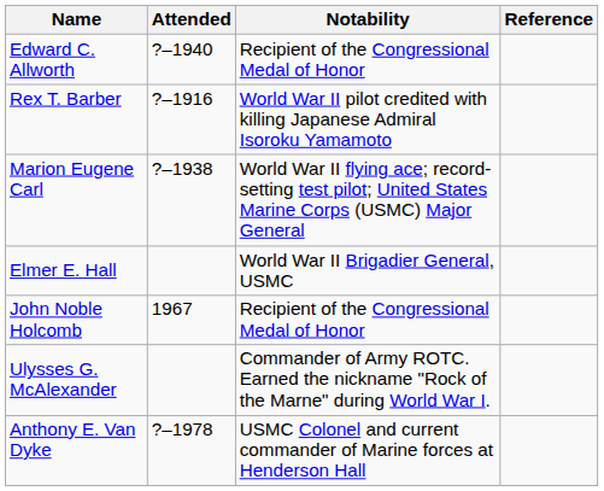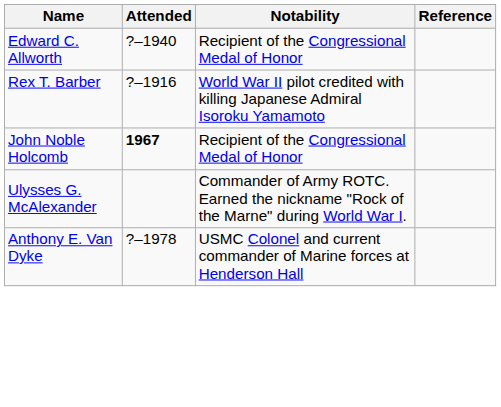 <table class="wikitable sortable" style="width:83%">
 <tr>
 <th width="25%">Name</th>
 <th width="10%">Attended</th>
 <th width="50%">Notability</th>
 <th width="*">Reference</th>
 </tr>
 <tr valign="top">
 <td><a href='#'>Edward C. Allworth</a></td>
 <td>?–1940</td>
 <td>Recipient of the <a href='#'>Congressional Medal of Honor</a></td>
 <td></td>
 </tr>
 <tr valign="top">
 <td><a href='#'>Rex T. Barber</a></td>
 <td>?–1916</td>
 <td><a href='#'>World War II</a> pilot credited with killing Japanese Admiral <a href='#'>Isoroku Yamamoto</a></td>
 <td></td>
 </tr>
 <tr valign="top">
-<td><a href='#'>Marion Eugene Carl</a></td>
-<td>?–1938</td>
-<td>World War II <a href='#'>flying ace</a>; record-setting <a href='#'>test pilot</a>; <a href='#'>United States Marine Corps</a> (USMC) <a href='#'>Major General</a></td>
-<td></td>
-</tr>
-<tr>
-<td><a href='#'>Elmer E. Hall</a></td>
-<td></td>
-<td>World War II <a href='#'>Brigadier General</a>, USMC</td>
-<td></td>
-</tr>
-<tr valign="top">
 <td><a href='#'>John Noble Holcomb</a></td>
-<td>1967</td>
+<td><strong>1967</strong></td>
 <td>Recipient of the <a href='#'>Congressional Medal of Honor</a></td>
 <td></td>
 </tr>
 <tr>
 <td><a href='#'>Ulysses G. McAlexander</a></td>
 <td></td>
 <td>Commander of Army ROTC. Earned the nickname "Rock of the Marne" during <a href='#'>World War I</a>.</td>
 <td></td>
 </tr>
 <tr valign="top">
 <td><a href='#'>Anthony E. Van Dyke</a></td>
 <td>?–1978</td>
 <td>USMC <a href='#'>Colonel</a> and current commander of Marine forces at <a href='#'>Henderson Hall</a></td>
 <td></td>
 </tr>
 </table>
